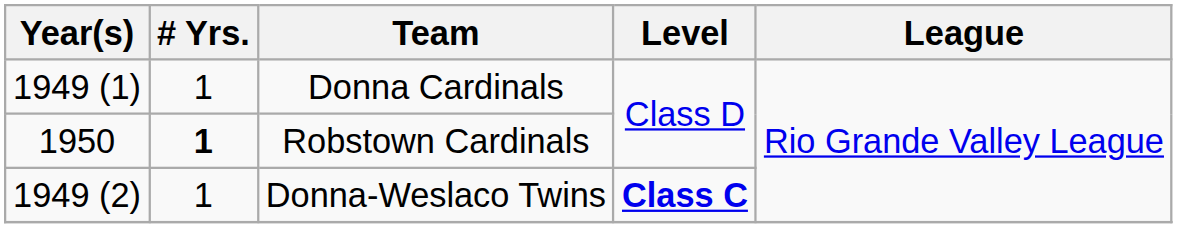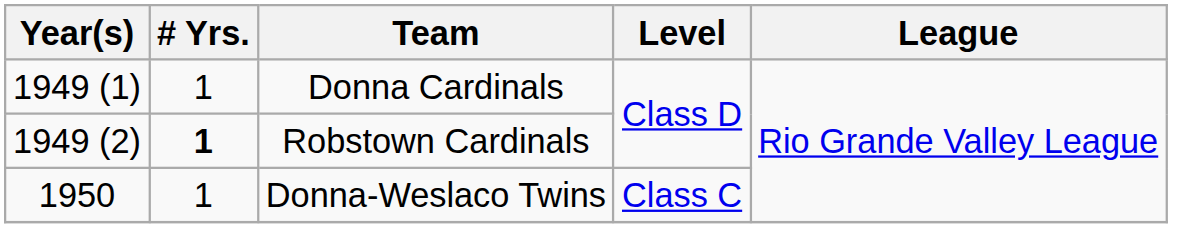 <table class="wikitable" style="text-align:center; font-size: 95%;">
 <tr>
 <th>Year(s)</th>
 <th># Yrs.</th>
 <th>Team</th>
 <th>Level</th>
 <th>League</th>
 </tr>
 <tr>
 <td>1949 (1)</td>
 <td>1</td>
 <td>Donna Cardinals</td>
 <td rowspan=2><a href='#'>Class D</a></td>
 <td rowspan=3><a href='#'>Rio Grande Valley League</a></td>
 </tr>
 <tr>
-<td>1950</td>
+<td>1949 (2)</td>
 <td><strong>1</strong></td>
 <td>Robstown Cardinals</td>
 </tr>
 <tr>
-<td>1949 (2)</td>
+<td>1950</td>
 <td>1</td>
 <td>Donna-Weslaco Twins</td>
-<td><strong><a href='#'>Class C</a></strong></td>
+<td><a href='#'>Class C</a></td>
 </tr>
 <tr>
 </tr>
 </table>
